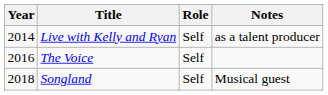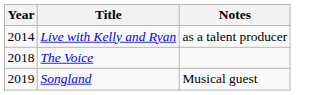 <table class="wikitable">
 <tr>
 <th>Year</th>
 <th>Title</th>
-<th>Role</th>
 <th>Notes</th>
 </tr>
 <tr>
 <td>2014</td>
 <td><em><a href='#'>Live with Kelly and Ryan</a></em></td>
-<td>Self</td>
 <td>as a talent producer</td>
 </tr>
 <tr>
-<td>2016</td>
+<td>2018</td>
 <td><em><a href='#'>The Voice</a></em></td>
-<td>Self</td>
 <td></td>
 </tr>
 <tr>
-<td>2018</td>
+<td>2019</td>
 <td><em><a href='#'>Songland</a></em></td>
-<td>Self</td>
 <td>Musical guest</td>
 </tr>
 </table>
